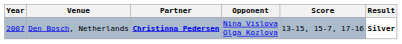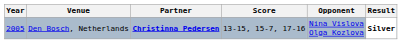 <table class="sortable wikitable" style="font-size: 90%;">
 <tr>
 <th>Year</th>
 <th>Venue</th>
 <th>Partner</th>
+<th>Score</th>
 <th>Opponent</th>
-<th>Score</th>
 <th>Result</th>
 </tr>
 <tr style="background:#AABBCC">
-<td align="center"><a href='#'>2007</a></td>
+<td align="center"><a href='#'>2005</a></td>
 <td align="left"><a href='#'>Den Bosch</a>, Netherlands</td>
 <td align="left"><strong> <a href='#'>Christinna Pedersen</a></strong></td>
+<td align="left">13-15, 15-7, 17-16</td>
 <td align="left"> <a href='#'>Nina Vislova</a> <br>  <a href='#'>Olga Kozlova</a></td>
-<td align="left">13-15, 15-7, 17-16</td>
 <td style="text-align:left; background:white"> <strong>Silver</strong></td>
 </tr>
 </table>
